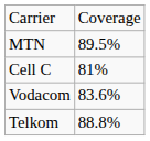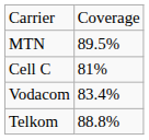 <table class="wikitable">
 <tr>
 <td>Carrier</td>
 <td>Coverage</td>
 </tr>
 <tr>
 <td>MTN</td>
 <td>89.5%</td>
 </tr>
 <tr>
 <td>Cell C</td>
 <td>81%</td>
 </tr>
 <tr>
 <td>Vodacom</td>
-<td>83.6%</td>
+<td>83.4%</td>
 </tr>
 <tr>
 <td>Telkom</td>
 <td>88.8%</td>
 </tr>
 </table>
